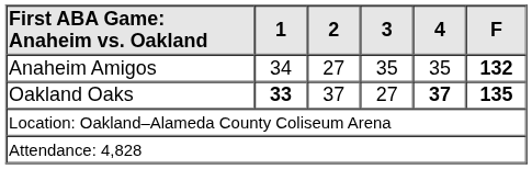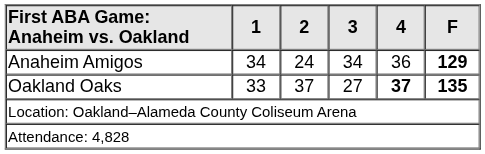 <table border=1 cellspacing=0 width=425 style="margin-left:3em;">
 <tr style="text-align:center; background-color:#e6e6e6;">
 <th align=left width=28%>First ABA Game: Anaheim vs. Oakland</th>
 <th width=6%>1</th>
 <th width=6%>2</th>
 <th width=6%>3</th>
 <th width=6%>4</th>
 <th width=6%>F</th>
 </tr>
 <tr style="text-align:center;">
 <td align=left>Anaheim Amigos</td>
 <td>34</td>
-<td>27</td>
-<td>35</td>
-<td>35</td>
-<td><strong>132</strong></td>
+<td>24</td>
+<td>34</td>
+<td>36</td>
+<td><strong>129</strong></td>
 </tr>
 <tr style="text-align:center;">
 <td align=left>Oakland Oaks</td>
-<td><strong>33</strong></td>
+<td>33</td>
 <td>37</td>
 <td>27</td>
 <td><strong>37</strong></td>
 <td><strong>135</strong></td>
 </tr>
 <tr style="text-align:left;">
 <td colspan=13><small>Location: Oakland–Alameda County Coliseum Arena</small></td>
 </tr>
 <tr style="text-align:left;">
 <td colspan=13><small>Attendance: 4,828 </small></td>
 </tr>
 </table>
